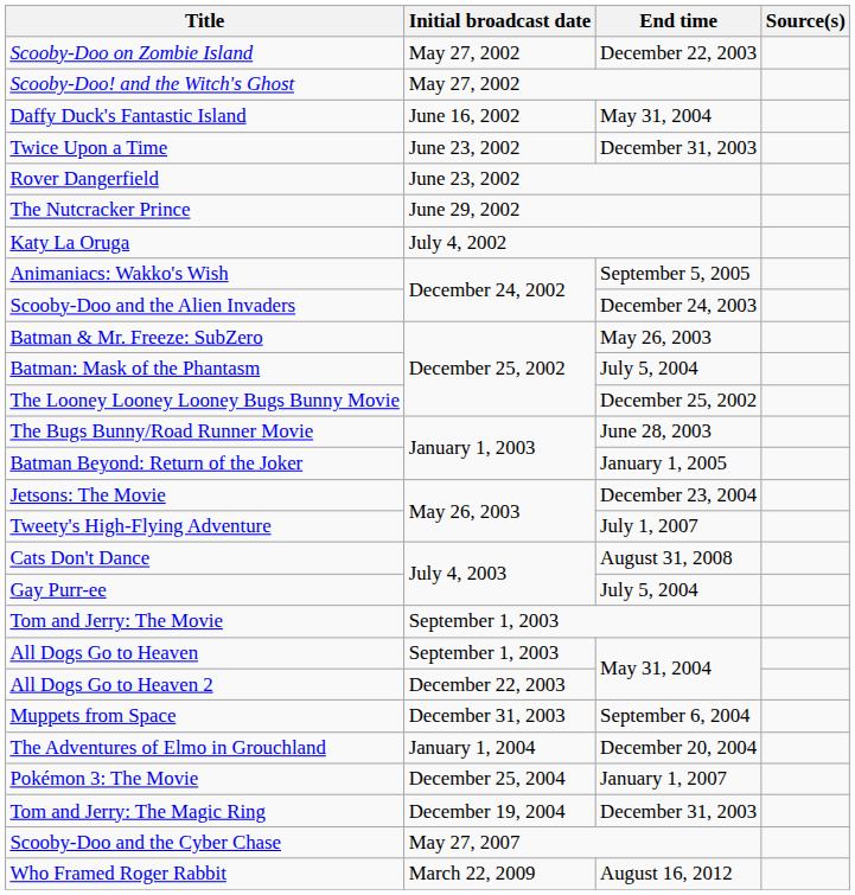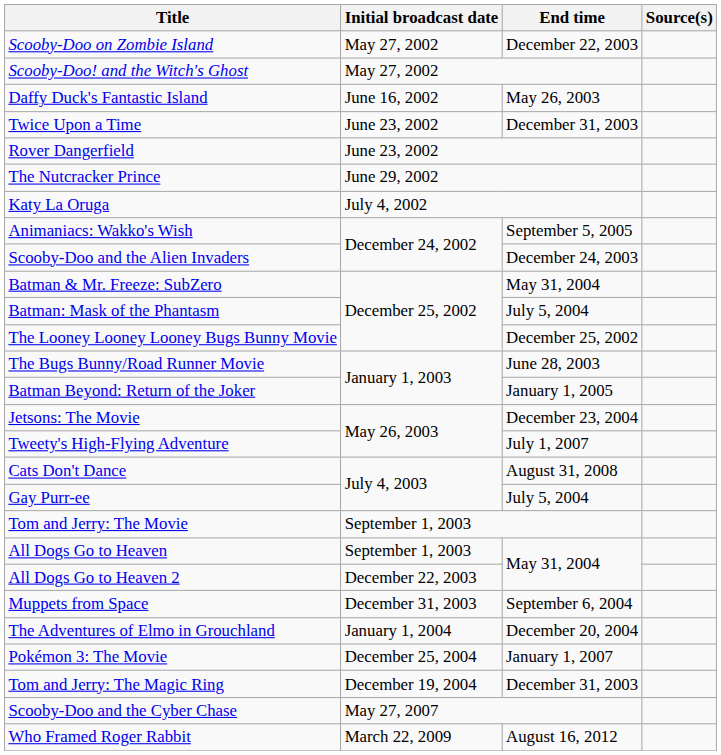 <table class="wikitable sortable">
 <tr>
 <th>Title</th>
 <th>Initial broadcast date</th>
 <th>End time</th>
 <th>Source(s)</th>
 </tr>
 <tr>
 <td><em><a href='#'>Scooby-Doo on Zombie Island</a></em></td>
 <td>May 27, 2002</td>
 <td>December 22, 2003</td>
 <td></td>
 </tr>
 <tr>
 <td><em><a href='#'>Scooby-Doo! and the Witch's Ghost</a></td>
 <td colspan=2>May 27, 2002</td>
 </tr>
 <tr>
 <td></em><a href='#'>Daffy Duck's Fantastic Island</a><em></td>
 <td>June 16, 2002</td>
-<td>May 31, 2004</td>
+<td>May 26, 2003</td>
 <td></td>
 </tr>
 <tr>
 <td></em><a href='#'>Twice Upon a Time</a><em></td>
 <td>June 23, 2002</td>
 <td>December 31, 2003</td>
 <td></td>
 </tr>
 <tr>
 <td></em><a href='#'>Rover Dangerfield</a><em></td>
 <td colspan=2>June 23, 2002</td>
 <td></td>
 </tr>
 <tr>
 <td></em><a href='#'>The Nutcracker Prince</a><em></td>
 <td colspan=2>June 29, 2002</td>
 <td></td>
 </tr>
 <tr>
 <td></em><a href='#'>Katy La Oruga</a><em></td>
 <td colspan=2>July 4, 2002</td>
 <td></td>
 </tr>
 <tr>
 <td></em><a href='#'>Animaniacs: Wakko's Wish</a><em></td>
 <td rowspan=2>December 24, 2002</td>
 <td>September 5, 2005</td>
 <td></td>
 </tr>
 <tr>
 <td></em><a href='#'>Scooby-Doo and the Alien Invaders</a><em></td>
 <td>December 24, 2003</td>
 <td></td>
 </tr>
 <tr>
 <td></em><a href='#'>Batman & Mr. Freeze: SubZero</a><em></td>
 <td rowspan=3>December 25, 2002</td>
-<td>May 26, 2003</td>
+<td>May 31, 2004</td>
 <td></td>
 </tr>
 <tr>
 <td></em><a href='#'>Batman: Mask of the Phantasm</a><em></td>
 <td>July 5, 2004</td>
 <td></td>
 </tr>
 <tr>
 <td></em><a href='#'>The Looney Looney Looney Bugs Bunny Movie</a><em></td>
 <td>December 25, 2002</td>
 <td></td>
 </tr>
 <tr>
 <td></em><a href='#'>The Bugs Bunny/Road Runner Movie</a><em></td>
 <td rowspan=2>January 1, 2003</td>
 <td>June 28, 2003</td>
 <td></td>
 </tr>
 <tr>
 <td></em><a href='#'>Batman Beyond: Return of the Joker</a><em></td>
 <td>January 1, 2005</td>
 <td></td>
 </tr>
 <tr>
 <td></em><a href='#'>Jetsons: The Movie</a><em></td>
 <td rowspan=2>May 26, 2003</td>
 <td>December 23, 2004</td>
 <td></td>
 </tr>
 <tr>
 <td></em><a href='#'>Tweety's High-Flying Adventure</a><em></td>
 <td>July 1, 2007</td>
 <td></td>
 </tr>
 <tr>
 <td></em><a href='#'>Cats Don't Dance</a><em></td>
 <td rowspan=2>July 4, 2003</td>
 <td>August 31, 2008</td>
 <td></td>
 </tr>
 <tr>
 <td></em><a href='#'>Gay Purr-ee</a><em></td>
 <td>July 5, 2004</td>
 <td></td>
 </tr>
 <tr>
 <td></em><a href='#'>Tom and Jerry: The Movie</a><em></td>
 <td colspan=2>September 1, 2003</td>
 <td></td>
 </tr>
 <tr>
 <td></em><a href='#'>All Dogs Go to Heaven</a><em></td>
 <td>September 1, 2003</td>
 <td rowspan=2>May 31, 2004</td>
 <td></td>
 </tr>
 <tr>
 <td></em><a href='#'>All Dogs Go to Heaven 2</a><em></td>
 <td>December 22, 2003</td>
 <td></td>
 </tr>
 <tr>
 <td></em><a href='#'>Muppets from Space</a><em></td>
 <td>December 31, 2003</td>
 <td>September 6, 2004</td>
 <td></td>
 </tr>
 <tr>
 <td></em><a href='#'>The Adventures of Elmo in Grouchland</a><em></td>
 <td>January 1, 2004</td>
 <td>December 20, 2004</td>
 <td></td>
 </tr>
 <tr>
 <td></em><a href='#'>Pokémon 3: The Movie</a><em></td>
 <td>December 25, 2004</td>
 <td>January 1, 2007</td>
 <td></td>
 </tr>
 <tr>
 <td></em><a href='#'>Tom and Jerry: The Magic Ring</a><em></td>
 <td>December 19, 2004</td>
 <td>December 31, 2003</td>
 <td></td>
 </tr>
 <tr>
 <td></em><a href='#'>Scooby-Doo and the Cyber Chase</a><em></td>
 <td colspan=2>May 27, 2007</td>
 <td></td>
 </tr>
 <tr>
 <td></em><a href='#'>Who Framed Roger Rabbit</a><em></td>
 <td>March 22, 2009</td>
 <td>August 16, 2012</td>
 <td></td>
 </tr>
 <tr>
 </tr>
 </table>
